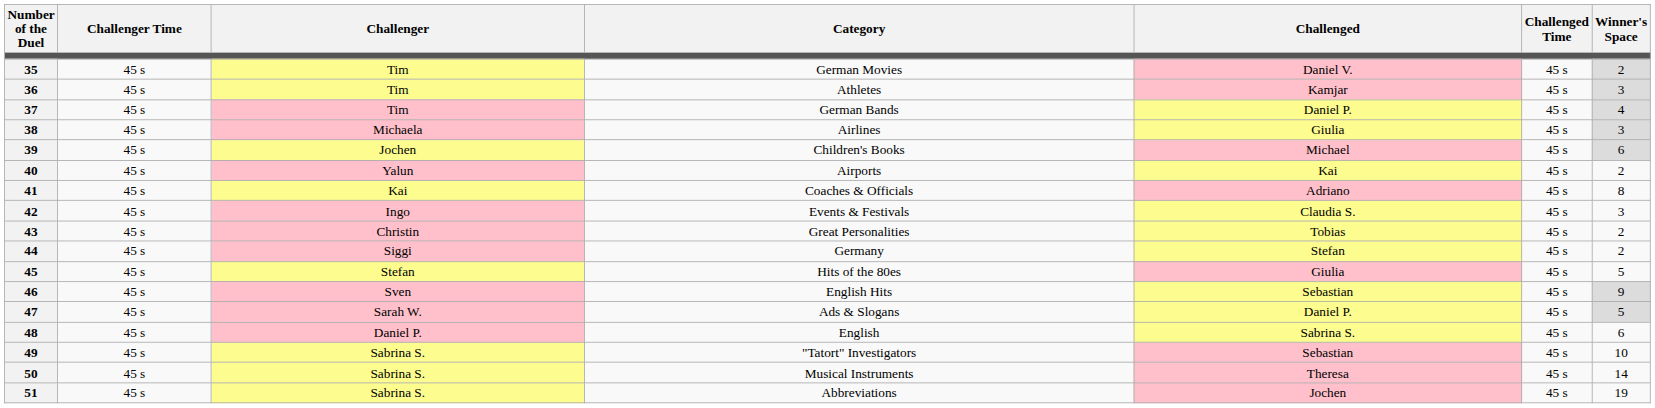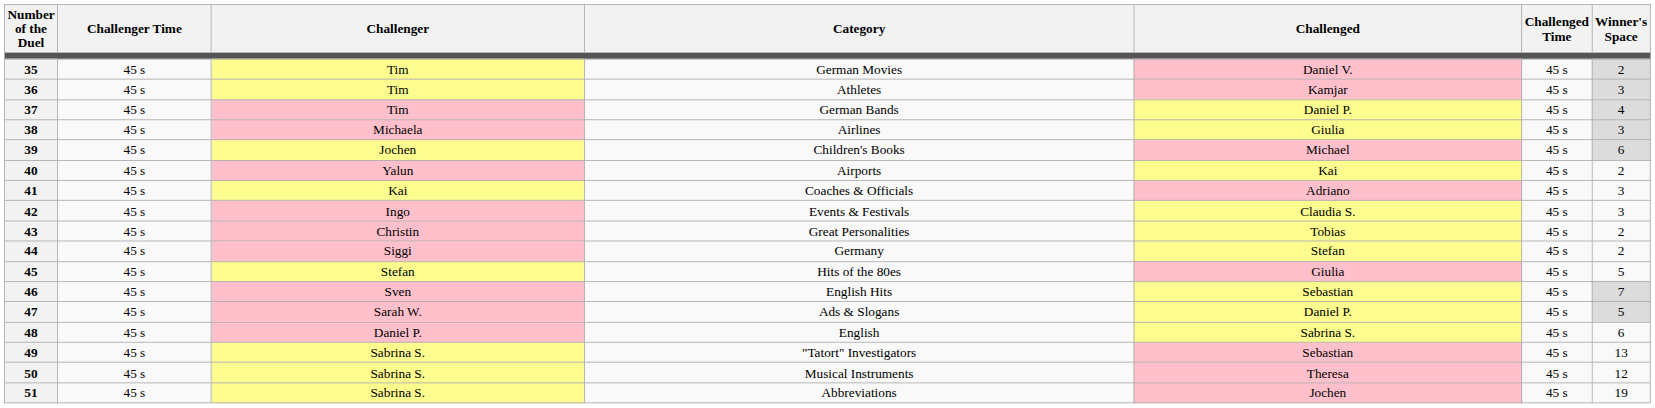 <table class="wikitable" style="text-align:center; line-height:17px; width:100%">
 <tr>
 <th rowspan="1" scope="col" style="width:02%">Number of the Duel</th>
 <th rowspan="1" scope="col" style="width:10%">Challenger Time</th>
 <th rowspan="1" scope="col" style="width:25%">Challenger</th>
 <th rowspan="1" scope="col" style="width:37%">Category</th>
 <th rowspan="1" scope="col" style="width:31%">Challenged</th>
 <th rowspan="1" scope="col" style="width:10%">Challenged Time</th>
 <th rowspan="1" scope="col" style="width:25%">Winner's Space</th>
 </tr>
 <tr>
 <td colspan="7" style="background:#555"></td>
 </tr>
 <tr>
 <th>35</th>
 <td>45 s</td>
 <td style="background:#fdfc8f; ">Tim</td>
 <td>German Movies</td>
 <td style="background:pink;">Daniel V.</td>
 <td>45 s</td>
 <td style="background:#DCDCDC; ">2</td>
 </tr>
 <tr>
 <th>36</th>
 <td>45 s</td>
 <td style="background:#fdfc8f; ">Tim</td>
 <td>Athletes</td>
 <td style="background:pink;">Kamjar</td>
 <td>45 s</td>
 <td style="background:#DCDCDC; ">3</td>
 </tr>
 <tr>
 <th>37</th>
 <td>45 s</td>
 <td style="background:pink; ">Tim</td>
 <td>German Bands</td>
 <td style="background:#fdfc8f;">Daniel P.</td>
 <td>45 s</td>
 <td style="background:#DCDCDC; ">4</td>
 </tr>
 <tr>
 <th>38</th>
 <td>45 s</td>
 <td style="background:pink; ">Michaela</td>
 <td>Airlines</td>
 <td style="background:#fdfc8f;">Giulia</td>
 <td>45 s</td>
 <td style="background:#DCDCDC; ">3</td>
 </tr>
 <tr>
 <th>39</th>
 <td>45 s</td>
 <td style="background:#fdfc8f; ">Jochen</td>
 <td>Children's Books</td>
 <td style="background:pink;">Michael</td>
 <td>45 s</td>
 <td style="background:#DCDCDC; ">6</td>
 </tr>
 <tr>
 <th>40</th>
 <td>45 s</td>
 <td style="background:pink; ">Yalun</td>
 <td>Airports</td>
 <td style="background:#fdfc8f;">Kai</td>
 <td>45 s</td>
 <td>2</td>
 </tr>
 <tr>
 <th>41</th>
 <td>45 s</td>
 <td style="background:#fdfc8f; ">Kai</td>
 <td>Coaches & Officials</td>
 <td style="background:pink;">Adriano</td>
 <td>45 s</td>
-<td>8</td>
+<td>3</td>
 </tr>
 <tr>
 <th>42</th>
 <td>45 s</td>
 <td style="background:pink; ">Ingo</td>
 <td>Events & Festivals</td>
 <td style="background:#fdfc8f;">Claudia S.</td>
 <td>45 s</td>
 <td>3</td>
 </tr>
 <tr>
 <th>43</th>
 <td>45 s</td>
 <td style="background:pink; ">Christin</td>
 <td>Great Personalities</td>
 <td style="background:#fdfc8f;">Tobias</td>
 <td>45 s</td>
 <td>2</td>
 </tr>
 <tr>
 <th>44</th>
 <td>45 s</td>
 <td style="background:pink; ">Siggi</td>
 <td>Germany</td>
 <td style="background:#fdfc8f;">Stefan</td>
 <td>45 s</td>
 <td>2</td>
 </tr>
 <tr>
 <th>45</th>
 <td>45 s</td>
 <td style="background:#fdfc8f; ">Stefan</td>
 <td>Hits of the 80es</td>
 <td style="background:pink;">Giulia</td>
 <td>45 s</td>
 <td>5</td>
 </tr>
 <tr>
 <th>46</th>
 <td>45 s</td>
 <td style="background:pink; ">Sven</td>
 <td>English Hits</td>
 <td style="background:#fdfc8f;">Sebastian</td>
 <td>45 s</td>
-<td style="background:#DCDCDC; ">9</td>
+<td style="background:#DCDCDC; ">7</td>
 </tr>
 <tr>
 <th>47</th>
 <td>45 s</td>
 <td style="background:pink; ">Sarah W.</td>
 <td>Ads & Slogans</td>
 <td style="background:#fdfc8f;">Daniel P.</td>
 <td>45 s</td>
 <td style="background:#DCDCDC; ">5</td>
 </tr>
 <tr>
 <th>48</th>
 <td>45 s</td>
 <td style="background:pink; ">Daniel P.</td>
 <td>English</td>
 <td style="background:#fdfc8f;">Sabrina S.</td>
 <td>45 s</td>
 <td>6</td>
 </tr>
 <tr>
 <th>49</th>
 <td>45 s</td>
 <td style="background:#fdfc8f; ">Sabrina S.</td>
 <td>"Tatort" Investigators</td>
 <td style="background:pink;">Sebastian</td>
 <td>45 s</td>
-<td>10</td>
+<td>13</td>
 </tr>
 <tr>
 <th>50</th>
 <td>45 s</td>
 <td style="background:#fdfc8f; ">Sabrina S.</td>
 <td>Musical Instruments</td>
 <td style="background:pink;">Theresa</td>
 <td>45 s</td>
-<td>14</td>
+<td>12</td>
 </tr>
 <tr>
 <th>51</th>
 <td>45 s</td>
 <td style="background:#fdfc8f; ">Sabrina S.</td>
 <td>Abbreviations</td>
 <td style="background:pink;">Jochen</td>
 <td>45 s</td>
 <td>19</td>
 </tr>
 </table>
